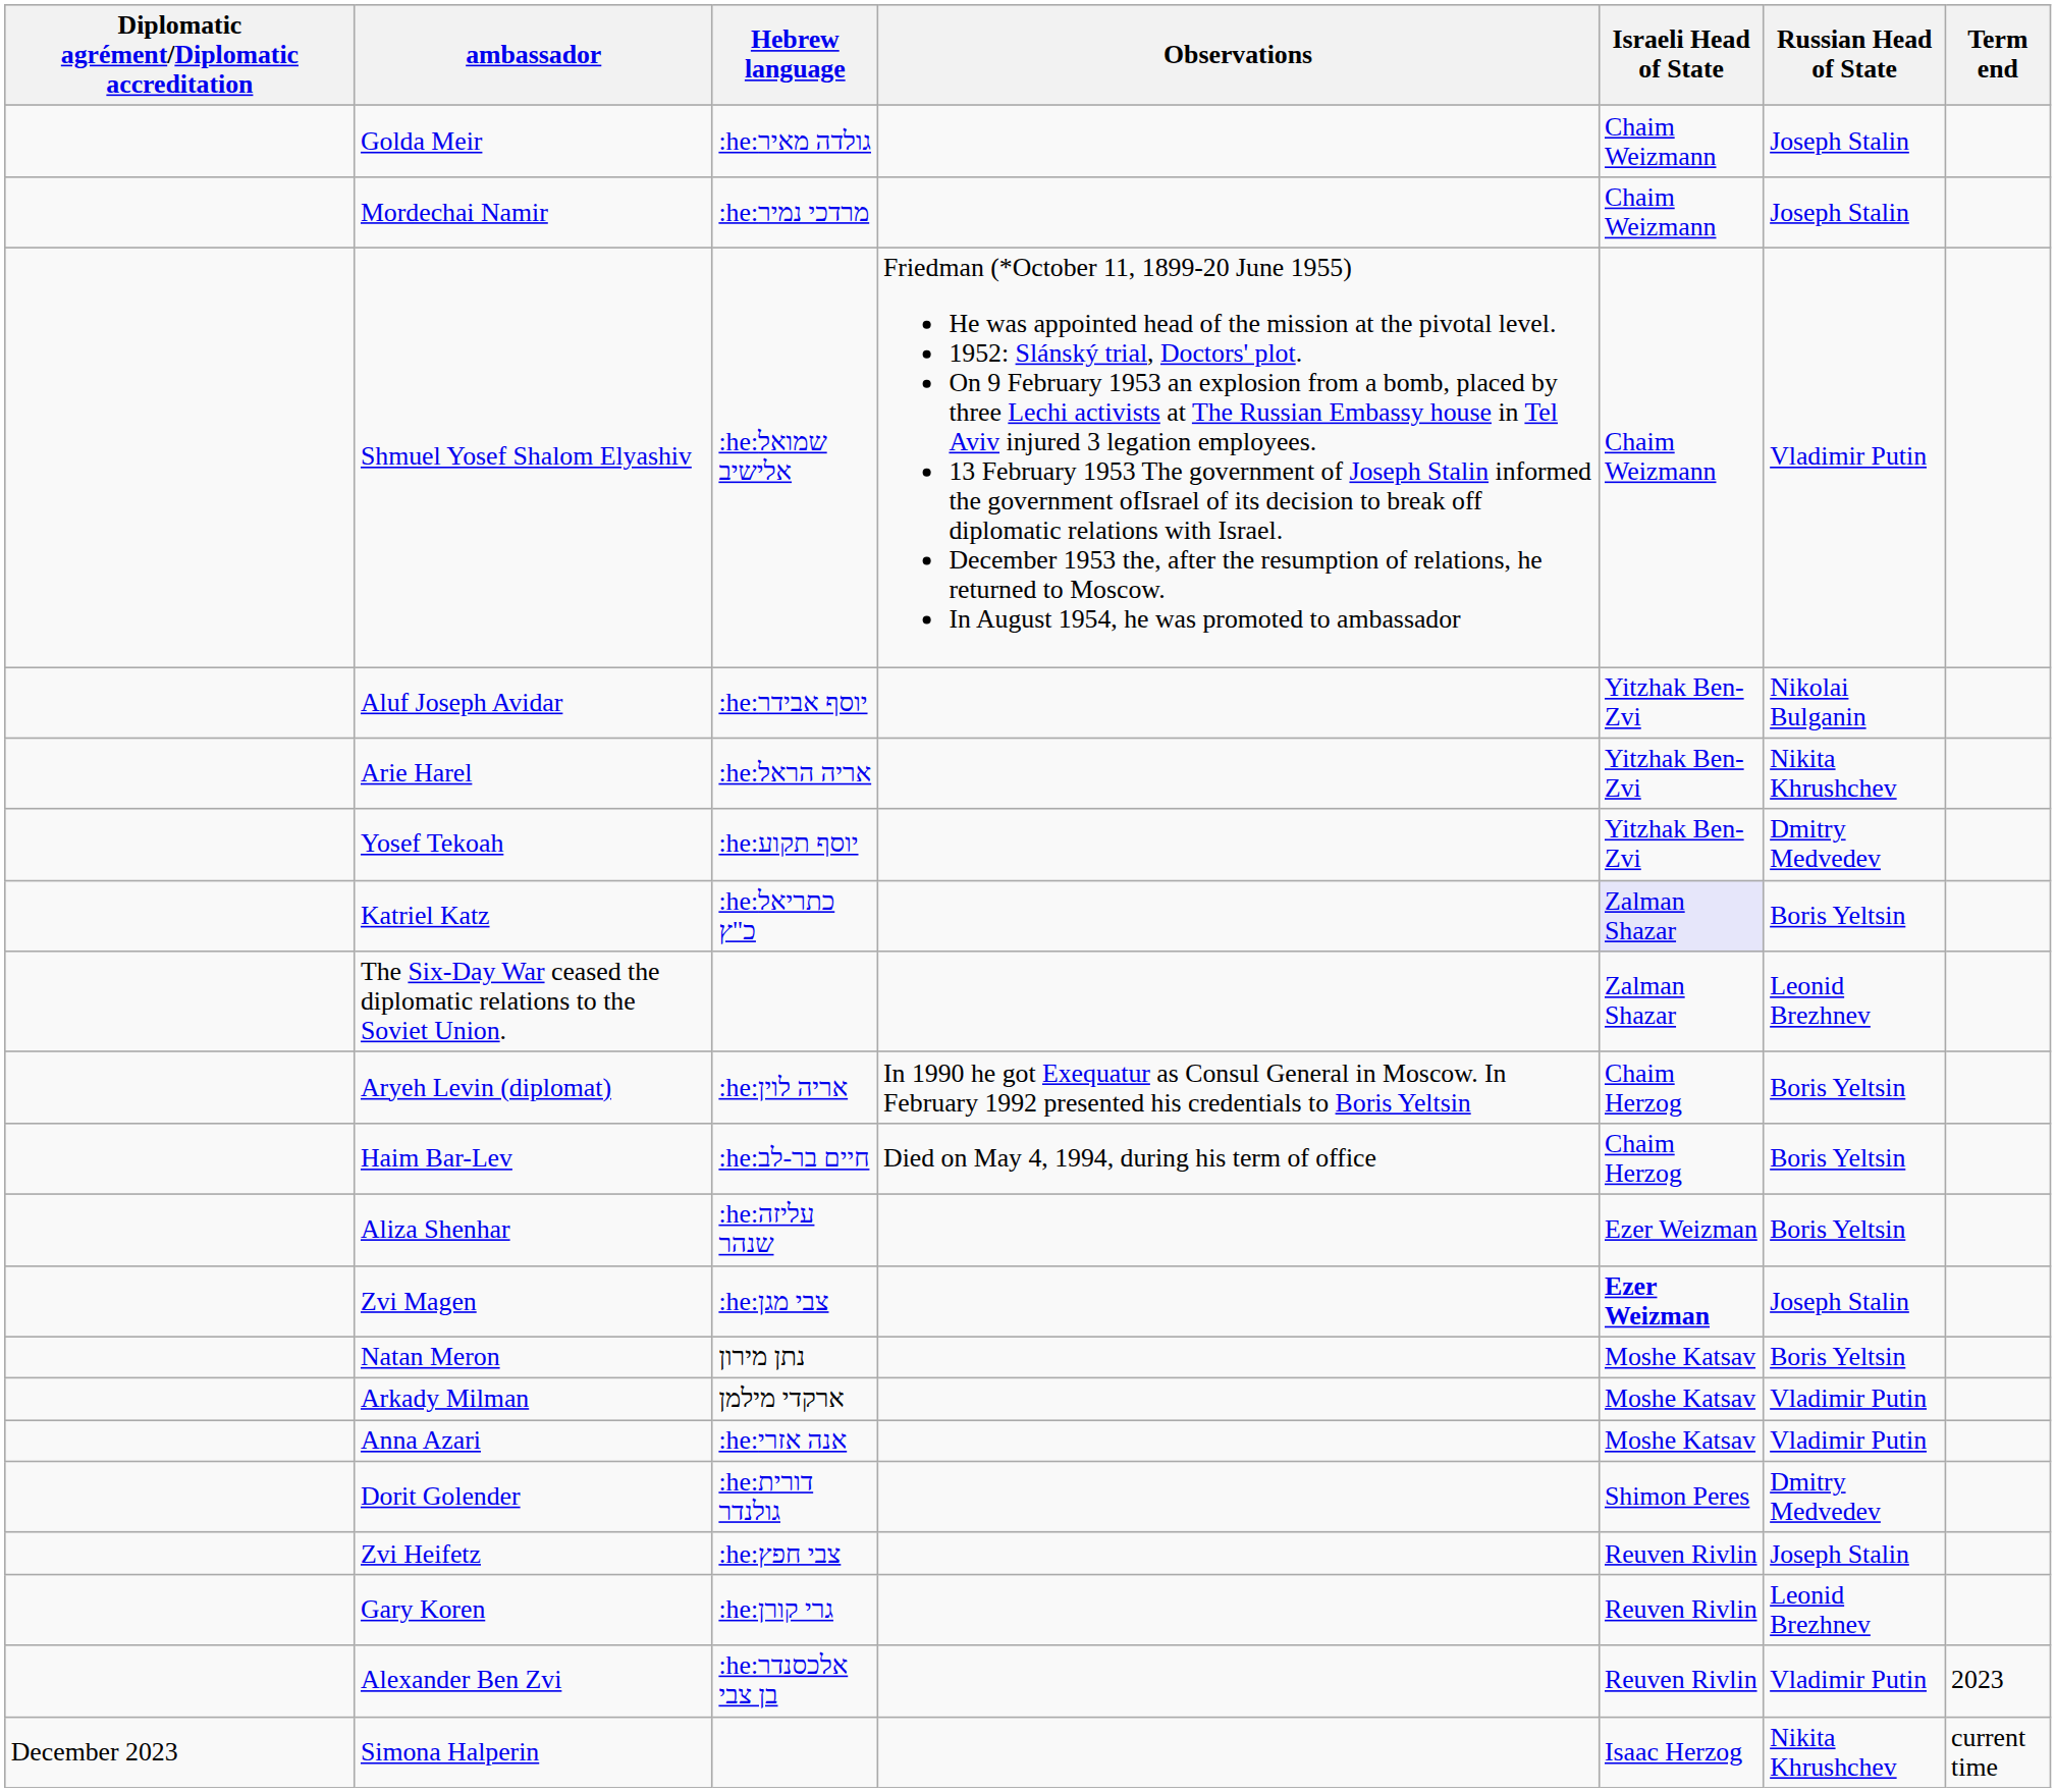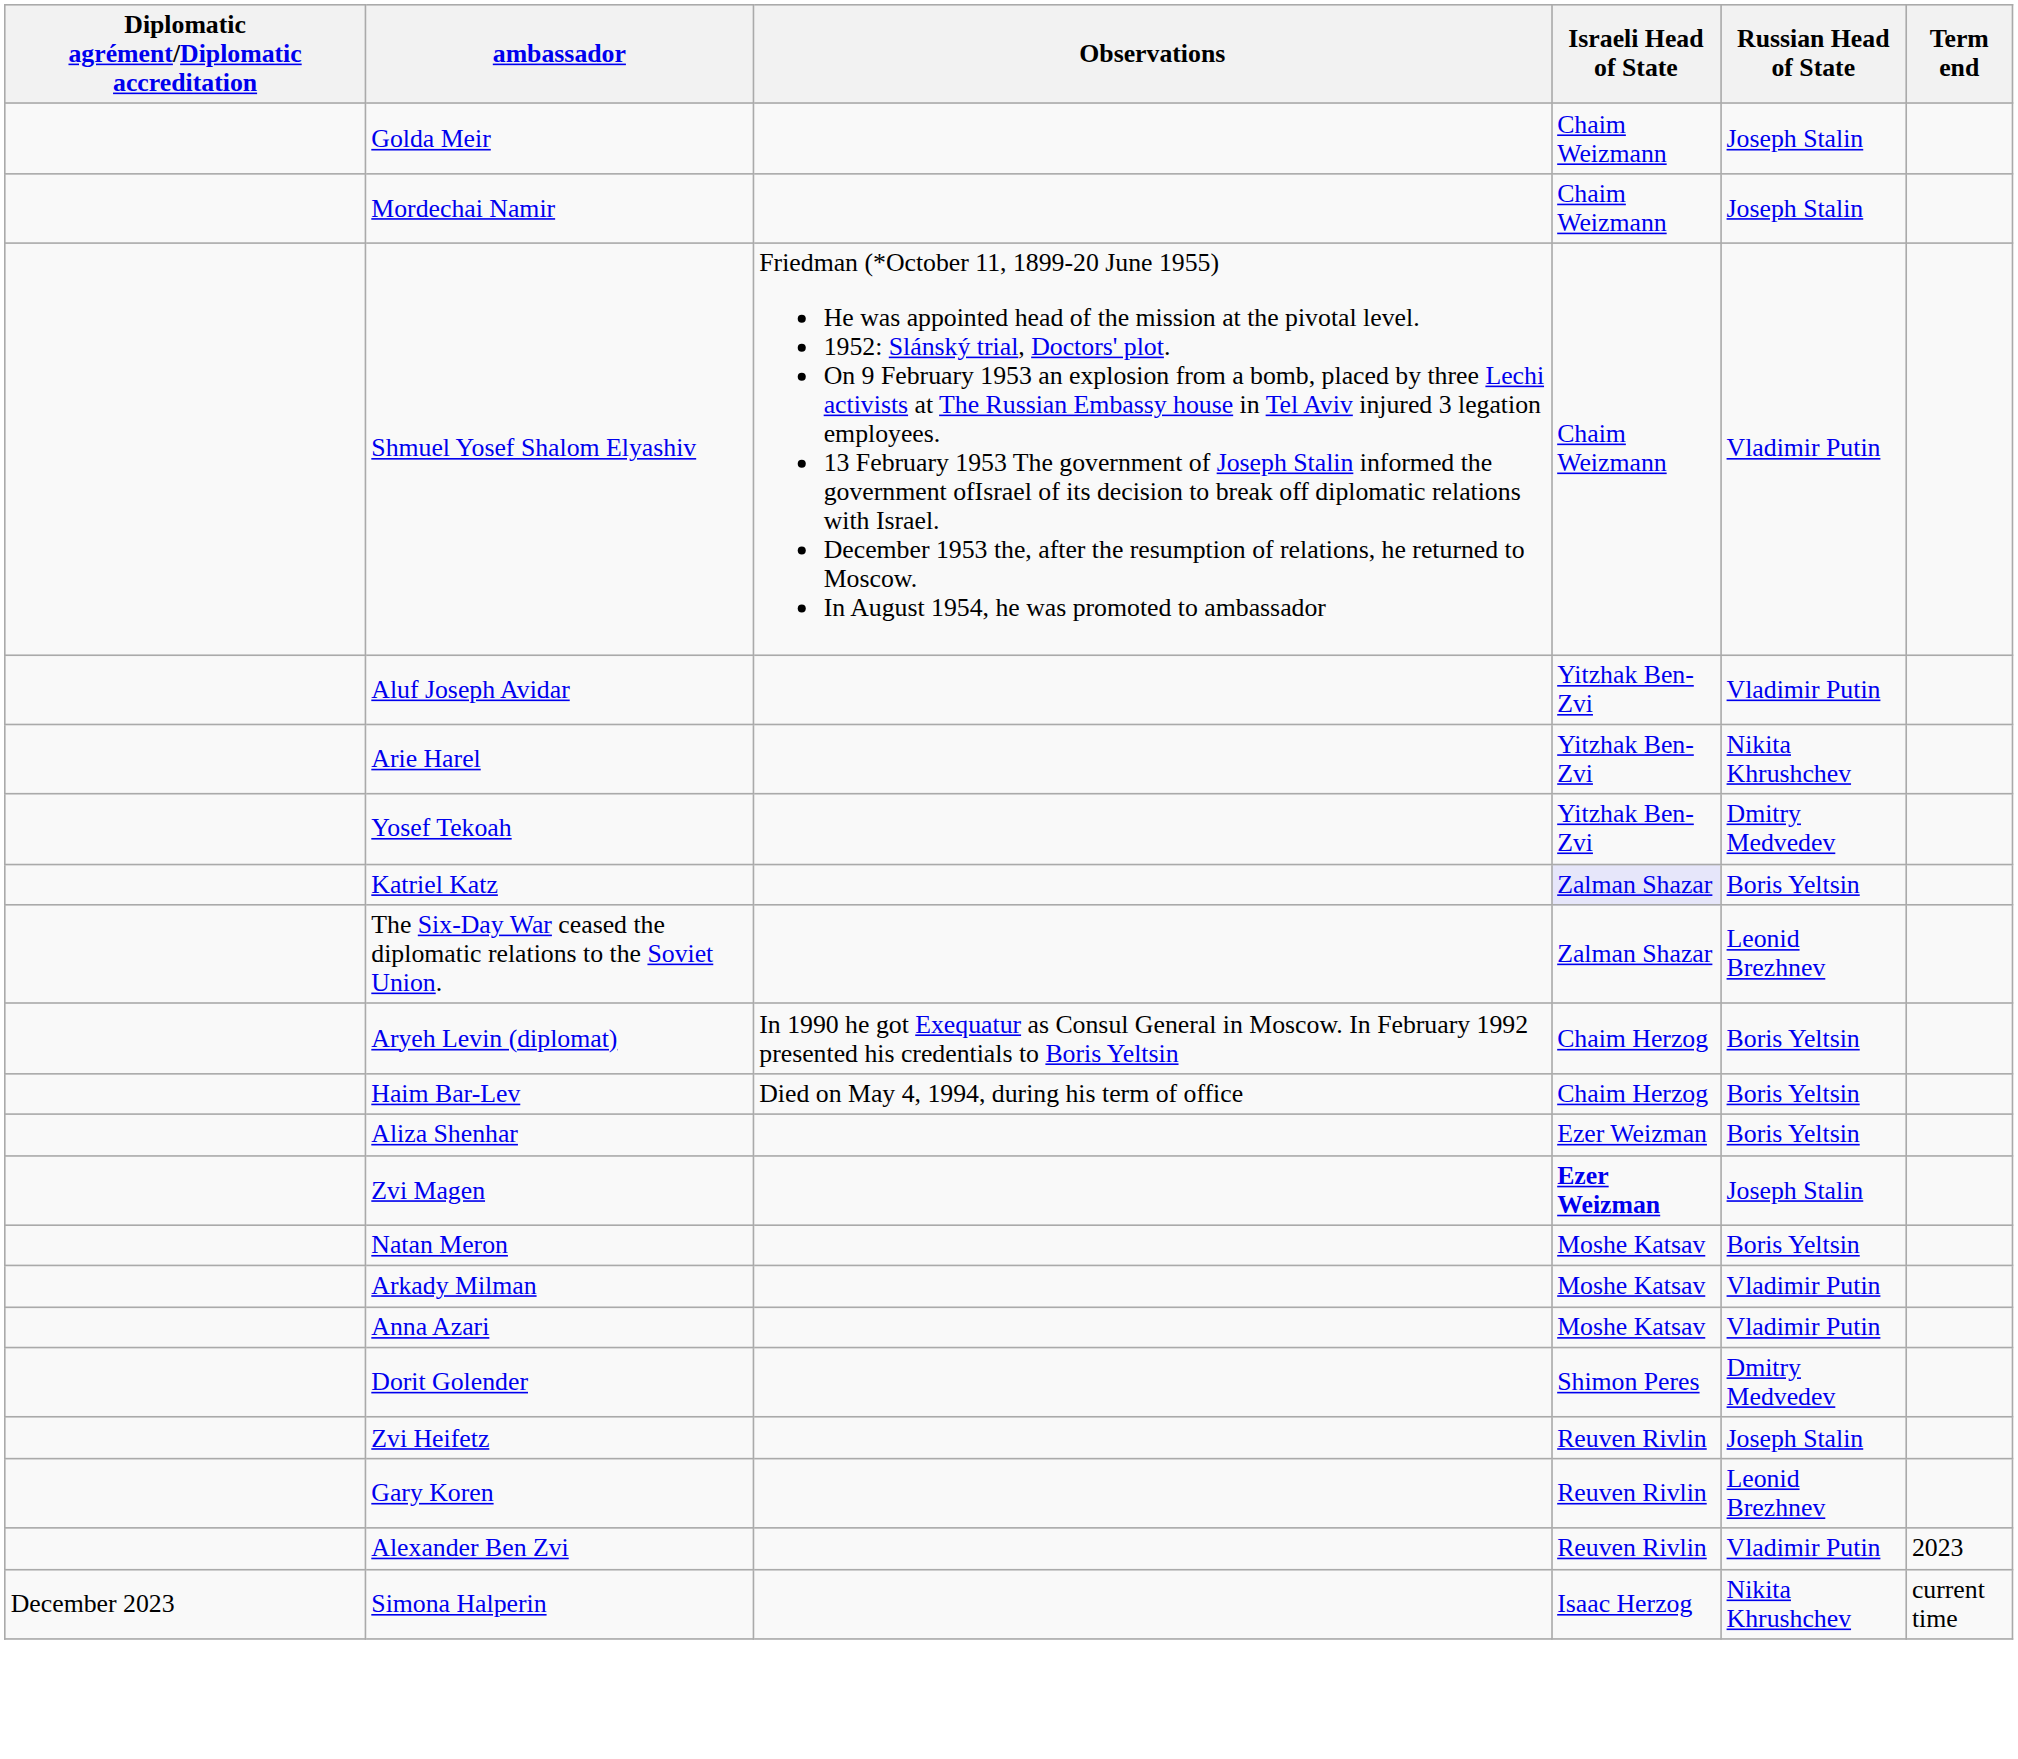 <table class="wikitable sortable">
 <tr>
 <th>Diplomatic <a href='#'>agrément</a>/<a href='#'>Diplomatic accreditation</a></th>
 <th><a href='#'>ambassador</a></th>
-<th><a href='#'>Hebrew language</a></th>
 <th>Observations</th>
 <th>Israeli Head of State</th>
 <th>Russian Head of State</th>
 <th>Term end</th>
 </tr>
 <tr>
 <td></td>
 <td><a href='#'>Golda Meir</a></td>
-<td><a href='#'>:he:גולדה מאיר</a></td>
 <td></td>
 <td><a href='#'>Chaim Weizmann</a></td>
 <td><a href='#'>Joseph Stalin</a></td>
 <td></td>
 </tr>
 <tr>
 <td></td>
 <td><a href='#'>Mordechai Namir</a></td>
-<td><a href='#'>:he:מרדכי נמיר</a></td>
 <td></td>
 <td><a href='#'>Chaim Weizmann</a></td>
 <td><a href='#'>Joseph Stalin</a></td>
 <td></td>
 </tr>
 <tr>
 <td></td>
 <td><a href='#'>Shmuel Yosef Shalom Elyashiv</a></td>
-<td><a href='#'>:he:שמואל אלישיב</a></td>
 <td>Friedman (*October 11, 1899-20 June 1955)<br><ul><li>He was appointed head of the mission at the pivotal level.</li><li>1952: <a href='#'>Slánský trial</a>, <a href='#'>Doctors' plot</a>.</li><li>On 9 February 1953 an explosion from a bomb, placed by three <a href='#'>Lechi activists</a> at <a href='#'>The Russian Embassy house</a> in <a href='#'>Tel Aviv</a> injured 3 legation employees.</li><li>13 February 1953 The government of <a href='#'>Joseph Stalin</a> informed the government ofIsrael of its decision to break off diplomatic relations with Israel.</li><li>December 1953 the, after the resumption of relations, he returned to Moscow.</li><li>In August 1954, he was promoted to ambassador </li></ul></td>
 <td><a href='#'>Chaim Weizmann</a></td>
 <td><a href='#'>Vladimir Putin</a></td>
 <td></td>
 </tr>
 <tr>
 <td></td>
 <td><a href='#'>Aluf Joseph Avidar</a></td>
-<td><a href='#'>:he:יוסף אבידר</a></td>
 <td></td>
 <td><a href='#'>Yitzhak Ben-Zvi</a></td>
-<td><a href='#'>Nikolai Bulganin</a></td>
+<td><a href='#'>Vladimir Putin</a></td>
 <td></td>
 </tr>
 <tr>
 <td></td>
 <td><a href='#'>Arie Harel</a></td>
-<td><a href='#'>:he:אריה הראל</a></td>
 <td></td>
 <td><a href='#'>Yitzhak Ben-Zvi</a></td>
 <td><a href='#'>Nikita Khrushchev</a></td>
 <td></td>
 </tr>
 <tr>
 <td></td>
 <td><a href='#'>Yosef Tekoah</a></td>
-<td><a href='#'>:he:יוסף תקוע</a></td>
 <td></td>
 <td><a href='#'>Yitzhak Ben-Zvi</a></td>
 <td><a href='#'>Dmitry Medvedev</a></td>
 <td></td>
 </tr>
 <tr>
 <td></td>
 <td><a href='#'>Katriel Katz</a></td>
-<td><a href='#'>:he:כתריאל כ"ץ</a></td>
 <td></td>
 <td style="background: lavender;"><a href='#'>Zalman Shazar</a></td>
 <td><a href='#'>Boris Yeltsin</a></td>
 <td></td>
 </tr>
 <tr>
 <td></td>
 <td>The <a href='#'>Six-Day War</a> ceased the diplomatic relations to the <a href='#'>Soviet Union</a>.</td>
 <td></td>
-<td></td>
 <td><a href='#'>Zalman Shazar</a></td>
 <td><a href='#'>Leonid Brezhnev</a></td>
 <td></td>
 </tr>
 <tr>
 <td></td>
 <td><a href='#'>Aryeh Levin (diplomat)</a></td>
-<td><a href='#'>:he:אריה לוין</a></td>
 <td>In 1990 he got <a href='#'>Exequatur</a> as Consul General in Moscow. In February 1992 presented his credentials to <a href='#'>Boris Yeltsin</a></td>
 <td><a href='#'>Chaim Herzog</a></td>
 <td><a href='#'>Boris Yeltsin</a></td>
 <td></td>
 </tr>
 <tr>
 <td></td>
 <td><a href='#'>Haim Bar-Lev</a></td>
-<td><a href='#'>:he:חיים בר-לב</a></td>
 <td>Died on May 4, 1994, during his term of office</td>
 <td><a href='#'>Chaim Herzog</a></td>
 <td><a href='#'>Boris Yeltsin</a></td>
 <td></td>
 </tr>
 <tr>
 <td></td>
 <td><a href='#'>Aliza Shenhar</a></td>
-<td><a href='#'>:he:עליזה שנהר</a></td>
 <td></td>
 <td><a href='#'>Ezer Weizman</a></td>
 <td><a href='#'>Boris Yeltsin</a></td>
 <td></td>
 </tr>
 <tr>
 <td></td>
 <td><a href='#'>Zvi Magen</a></td>
-<td><a href='#'>:he:צבי מגן</a></td>
 <td></td>
 <td><strong><a href='#'>Ezer Weizman</a></strong></td>
 <td><a href='#'>Joseph Stalin</a></td>
 <td></td>
 </tr>
 <tr>
 <td></td>
 <td><a href='#'>Natan Meron</a></td>
-<td>נתן מירון</td>
 <td></td>
 <td><a href='#'>Moshe Katsav</a></td>
 <td><a href='#'>Boris Yeltsin</a></td>
 <td></td>
 </tr>
 <tr>
 <td></td>
 <td><a href='#'>Arkady Milman</a></td>
-<td>ארקדי מילמן</td>
 <td></td>
 <td><a href='#'>Moshe Katsav</a></td>
 <td><a href='#'>Vladimir Putin</a></td>
 <td></td>
 </tr>
 <tr>
 <td></td>
 <td><a href='#'>Anna Azari</a></td>
-<td><a href='#'>:he:אנה אזרי</a></td>
 <td></td>
 <td><a href='#'>Moshe Katsav</a></td>
 <td><a href='#'>Vladimir Putin</a></td>
 <td></td>
 </tr>
 <tr>
 <td></td>
 <td><a href='#'>Dorit Golender</a></td>
-<td><a href='#'>:he:דורית גולנדר</a></td>
 <td></td>
 <td><a href='#'>Shimon Peres</a></td>
 <td><a href='#'>Dmitry Medvedev</a></td>
 <td></td>
 </tr>
 <tr>
 <td></td>
 <td><a href='#'>Zvi Heifetz</a></td>
-<td><a href='#'>:he:צבי חפץ</a></td>
 <td></td>
 <td><a href='#'>Reuven Rivlin</a></td>
 <td><a href='#'>Joseph Stalin</a></td>
 <td></td>
 </tr>
 <tr>
 <td></td>
 <td><a href='#'>Gary Koren</a></td>
-<td><a href='#'>:he:גרי קורן</a></td>
 <td></td>
 <td><a href='#'>Reuven Rivlin</a></td>
 <td><a href='#'>Leonid Brezhnev</a></td>
 <td></td>
 </tr>
 <tr>
 <td></td>
 <td><a href='#'>Alexander Ben Zvi</a></td>
-<td><a href='#'>:he:אלכסנדר בן צבי</a></td>
 <td></td>
 <td><a href='#'>Reuven Rivlin</a></td>
 <td><a href='#'>Vladimir Putin</a></td>
 <td>2023</td>
 </tr>
 <tr>
 <td>December 2023</td>
 <td><a href='#'>Simona Halperin</a></td>
 <td></td>
-<td></td>
 <td><a href='#'>Isaac Herzog</a></td>
 <td><a href='#'>Nikita Khrushchev</a></td>
 <td>current time</td>
 </tr>
 </table>
